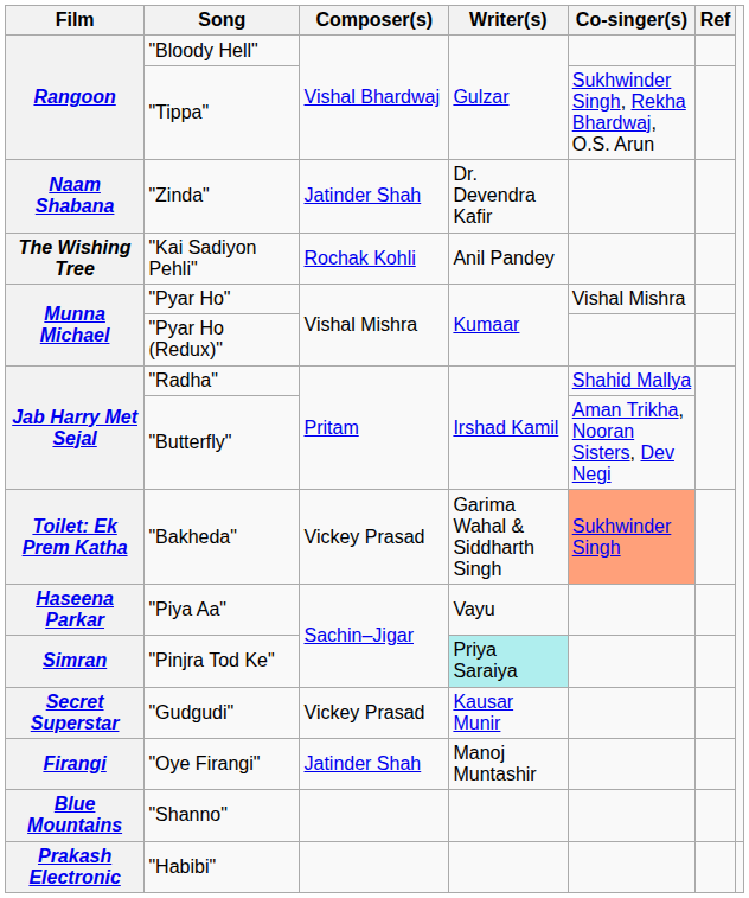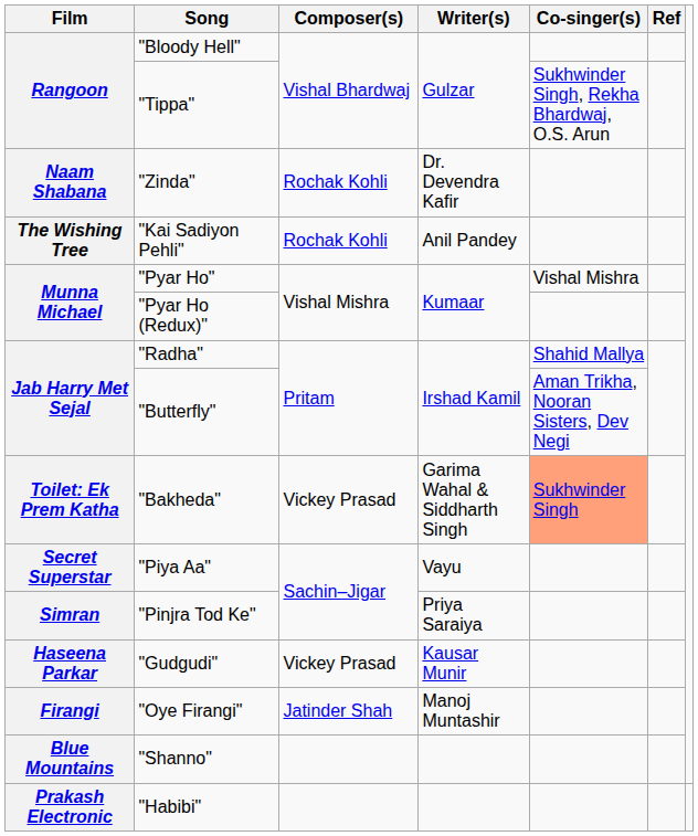 <table class="wikitable plainrowheaders" width="100%">
 <tr>
 <th width="20%">Film</th>
 <th width="23%">Song</th>
 <th width="21%">Composer(s)</th>
 <th width="17%">Writer(s)</th>
 <th width="18%">Co-singer(s)</th>
 <th width="1%">Ref</th>
 </tr>
 <tr>
 <th rowspan="2" scope="row"><em><a href='#'>Rangoon</a></em></th>
 <td>"Bloody Hell"</td>
 <td rowspan="2"><a href='#'>Vishal Bhardwaj</a></td>
 <td rowspan="2"><a href='#'>Gulzar</a></td>
 <td></td>
 <td></td>
 </tr>
 <tr>
 <td>"Tippa"</td>
 <td><a href='#'>Sukhwinder Singh</a>, <a href='#'>Rekha Bhardwaj</a>, O.S. Arun</td>
 <td></td>
 </tr>
 <tr>
 <th scope="row"><em><a href='#'>Naam Shabana</a></em></th>
 <td>"Zinda"</td>
-<td><a href='#'>Jatinder Shah</a></td>
+<td><a href='#'>Rochak Kohli</a></td>
 <td>Dr. Devendra Kafir</td>
 <td></td>
 <td></td>
 </tr>
 <tr>
 <th scope="row"><em>The Wishing Tree</em></th>
 <td>"Kai Sadiyon Pehli"</td>
 <td><a href='#'>Rochak Kohli</a></td>
 <td>Anil Pandey</td>
 <td></td>
 <td></td>
 </tr>
 <tr>
 <th rowspan="2" scope="row"><em><a href='#'>Munna Michael</a></em></th>
 <td>"Pyar Ho"</td>
 <td rowspan="2">Vishal Mishra</td>
 <td rowspan="2"><a href='#'>Kumaar</a></td>
 <td>Vishal Mishra</td>
 <td></td>
 </tr>
 <tr>
 <td>"Pyar Ho (Redux)"</td>
 <td></td>
 <td></td>
 </tr>
 <tr>
 <th rowspan="2" scope="row"><em><a href='#'>Jab Harry Met Sejal</a></em></th>
 <td>"Radha"</td>
 <td rowspan="2"><a href='#'>Pritam</a></td>
 <td rowspan="2"><a href='#'>Irshad Kamil</a></td>
 <td><a href='#'>Shahid Mallya</a></td>
 <td rowspan="2"></td>
 </tr>
 <tr>
 <td>"Butterfly"</td>
 <td><a href='#'>Aman Trikha</a>, <a href='#'>Nooran Sisters</a>, <a href='#'>Dev Negi</a></td>
 </tr>
 <tr>
 <th scope="row"><em><a href='#'>Toilet: Ek Prem Katha</a></em></th>
 <td>"Bakheda"</td>
 <td>Vickey Prasad</td>
 <td>Garima Wahal & Siddharth Singh</td>
 <td style="background: lightsalmon;"><a href='#'>Sukhwinder Singh</a></td>
 <td></td>
 </tr>
 <tr>
-<th scope="row"><em><a href='#'>Haseena Parkar</a></em></th>
+<th scope="row"><em><a href='#'>Secret Superstar</a></em></th>
 <td>"Piya Aa"</td>
 <td rowspan="2"><a href='#'>Sachin–Jigar</a></td>
 <td>Vayu</td>
 <td></td>
 <td></td>
 </tr>
 <tr>
 <th scope="row"><em><a href='#'>Simran</a></em></th>
 <td>"Pinjra Tod Ke"</td>
-<td style="background: paleturquoise;">Priya Saraiya</td>
+<td>Priya Saraiya</td>
 <td></td>
 <td></td>
 </tr>
 <tr>
-<th scope="row"><em><a href='#'>Secret Superstar</a></em></th>
+<th scope="row"><em><a href='#'>Haseena Parkar</a></em></th>
 <td>"Gudgudi"</td>
 <td>Vickey Prasad</td>
 <td><a href='#'>Kausar Munir</a></td>
 <td></td>
 <td></td>
 </tr>
 <tr>
 <th scope="row"><em><a href='#'>Firangi</a></em></th>
 <td>"Oye Firangi"</td>
 <td><a href='#'>Jatinder Shah</a></td>
 <td>Manoj Muntashir</td>
 <td></td>
 <td></td>
 </tr>
 <tr>
 <th scope="row"><em><a href='#'>Blue Mountains</a></em></th>
 <td>"Shanno"</td>
 <td></td>
 <td></td>
 <td></td>
 <td></td>
 </tr>
 <tr>
 <th scope="row"><em><a href='#'>Prakash Electronic</a></em></th>
 <td>"Habibi"</td>
 <td></td>
 <td></td>
 <td></td>
 <td></td>
 <td></td>
 </tr>
 </table>
